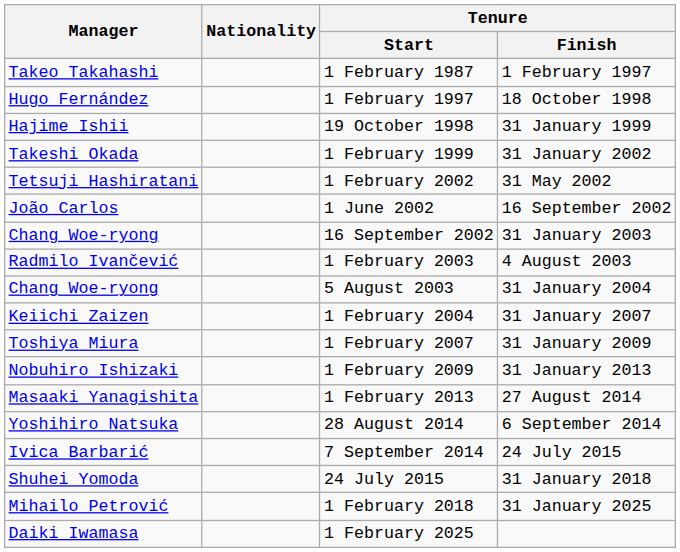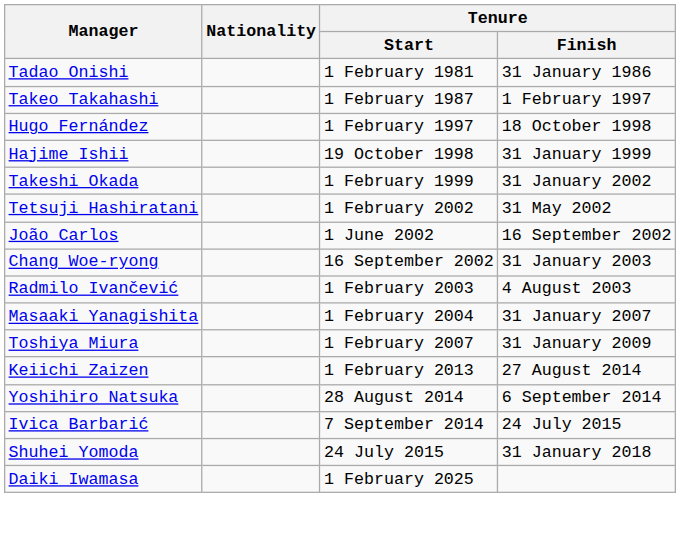 <table class="wikitable">
 <tr>
 <th rowspan="2">Manager</th>
 <th rowspan="2">Nationality</th>
 <th colspan="2">Tenure</th>
 </tr>
 <tr>
 <th>Start</th>
 <th>Finish</th>
+</tr>
+<tr>
+<td><a href='#'>Tadao Onishi</a></td>
+<td></td>
+<td>1 February 1981</td>
+<td>31 January 1986<br></td>
 </tr>
 <tr>
 <td><a href='#'>Takeo Takahashi</a></td>
 <td></td>
 <td>1 February 1987</td>
 <td>1 February 1997<br></td>
 </tr>
 <tr>
 <td><a href='#'>Hugo Fernández</a></td>
 <td></td>
 <td>1 February 1997</td>
 <td>18 October 1998<br></td>
 </tr>
 <tr>
 <td><a href='#'>Hajime Ishii</a></td>
 <td></td>
 <td>19 October 1998</td>
 <td>31 January 1999<br></td>
 </tr>
 <tr>
 <td><a href='#'>Takeshi Okada</a></td>
 <td></td>
 <td>1 February 1999</td>
 <td>31 January 2002<br></td>
 </tr>
 <tr>
 <td><a href='#'>Tetsuji Hashiratani</a></td>
 <td></td>
 <td>1 February 2002</td>
 <td>31 May 2002<br></td>
 </tr>
 <tr>
 <td><a href='#'>João Carlos</a></td>
 <td></td>
 <td>1 June 2002</td>
 <td>16 September 2002<br></td>
 </tr>
 <tr>
 <td><a href='#'>Chang Woe-ryong</a></td>
 <td></td>
 <td>16 September 2002</td>
 <td>31 January 2003<br></td>
 </tr>
 <tr>
 <td><a href='#'>Radmilo Ivančević</a></td>
 <td></td>
 <td>1 February 2003</td>
 <td>4 August 2003<br></td>
 </tr>
 <tr>
-<td><a href='#'>Chang Woe-ryong</a></td>
-<td></td>
-<td>5 August 2003</td>
-<td>31 January 2004<br></td>
-</tr>
-<tr>
-<td><a href='#'>Keiichi Zaizen</a></td>
+<td><a href='#'>Masaaki Yanagishita</a></td>
 <td></td>
 <td>1 February 2004</td>
 <td>31 January 2007<br></td>
 </tr>
 <tr>
 <td><a href='#'>Toshiya Miura</a></td>
 <td></td>
 <td>1 February 2007</td>
 <td>31 January 2009<br></td>
 </tr>
 <tr>
-<td><a href='#'>Nobuhiro Ishizaki</a></td>
-<td></td>
-<td>1 February 2009</td>
-<td>31 January 2013<br></td>
-</tr>
-<tr>
-<td><a href='#'>Masaaki Yanagishita</a></td>
+<td><a href='#'>Keiichi Zaizen</a></td>
 <td></td>
 <td>1 February 2013</td>
 <td>27 August 2014<br></td>
 </tr>
 <tr>
 <td><a href='#'>Yoshihiro Natsuka</a></td>
 <td></td>
 <td>28 August 2014</td>
 <td>6 September 2014<br></td>
 </tr>
 <tr>
 <td><a href='#'>Ivica Barbarić</a></td>
 <td></td>
 <td>7 September 2014</td>
 <td>24 July 2015<br></td>
 </tr>
 <tr>
 <td><a href='#'>Shuhei Yomoda</a></td>
 <td></td>
 <td>24 July 2015</td>
 <td>31 January 2018<br></td>
 </tr>
 <tr>
-<td><a href='#'>Mihailo Petrović</a></td>
-<td></td>
-<td>1 February 2018</td>
-<td>31 January 2025<br></td>
-</tr>
-<tr>
 <td><a href='#'>Daiki Iwamasa</a></td>
 <td></td>
 <td>1 February 2025</td>
 <td><br></td>
 </tr>
 </table>
